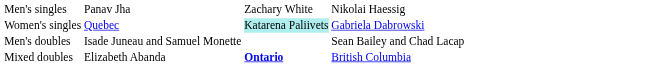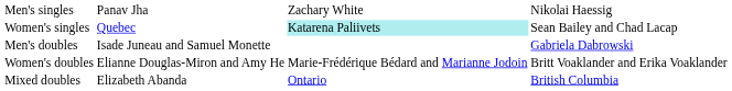 <table>
 <tr>
 <td>Men's singles</td>
 <td> Panav Jha</td>
 <td> Zachary White</td>
 <td> Nikolai Haessig</td>
 </tr>
 <tr>
 <td>Women's singles</td>
 <td> <a href='#'>Quebec</a></td>
 <td style="background: paleturquoise;"> Katarena Paliivets</td>
-<td> <a href='#'>Gabriela Dabrowski</a></td>
+<td> Sean Bailey and Chad Lacap</td>
 </tr>
 <tr>
 <td>Men's doubles</td>
 <td> Isade Juneau and Samuel Monette</td>
 <td></td>
-<td> Sean Bailey and Chad Lacap</td>
+<td> <a href='#'>Gabriela Dabrowski</a></td>
+</tr>
+<tr>
+<td>Women's doubles</td>
+<td> Elianne Douglas-Miron and Amy He</td>
+<td> Marie-Frédérique Bédard and <a href='#'>Marianne Jodoin</a></td>
+<td> Britt Voaklander and Erika Voaklander</td>
 </tr>
 <tr>
 <td>Mixed doubles</td>
 <td> Elizabeth Abanda</td>
-<td><strong> <a href='#'>Ontario</a></strong></td>
+<td> <a href='#'>Ontario</a></td>
 <td> <a href='#'>British Columbia</a></td>
 </tr>
 </table>
